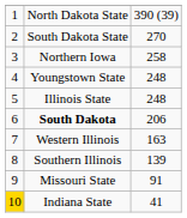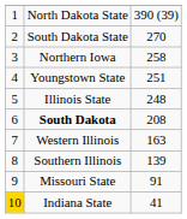 <table class="wikitable">
 <tr align="center">
 </tr>
 <tr align="center">
 <td>1</td>
 <td>North Dakota State</td>
 <td>390 (39)</td>
 </tr>
 <tr align="center">
 <td>2</td>
 <td>South Dakota State</td>
 <td>270</td>
 </tr>
 <tr align="center">
 <td>3</td>
 <td>Northern Iowa</td>
 <td>258</td>
 </tr>
 <tr align="center">
 <td>4</td>
 <td>Youngstown State</td>
-<td>248</td>
+<td>251</td>
 </tr>
 <tr align="center">
 <td>5</td>
 <td>Illinois State</td>
 <td>248</td>
 </tr>
 <tr align="center">
 <td>6</td>
 <td><strong>South Dakota</strong></td>
-<td>206</td>
+<td>208</td>
 </tr>
 <tr align="center">
 <td>7</td>
 <td>Western Illinois</td>
 <td>163</td>
 </tr>
 <tr align="center">
 <td>8</td>
 <td>Southern Illinois</td>
 <td>139</td>
 </tr>
 <tr align="center">
 <td>9</td>
 <td>Missouri State</td>
 <td>91</td>
 </tr>
 <tr align="center">
 <td style="background: gold;">10</td>
 <td>Indiana State</td>
 <td>41</td>
 </tr>
 </table>
